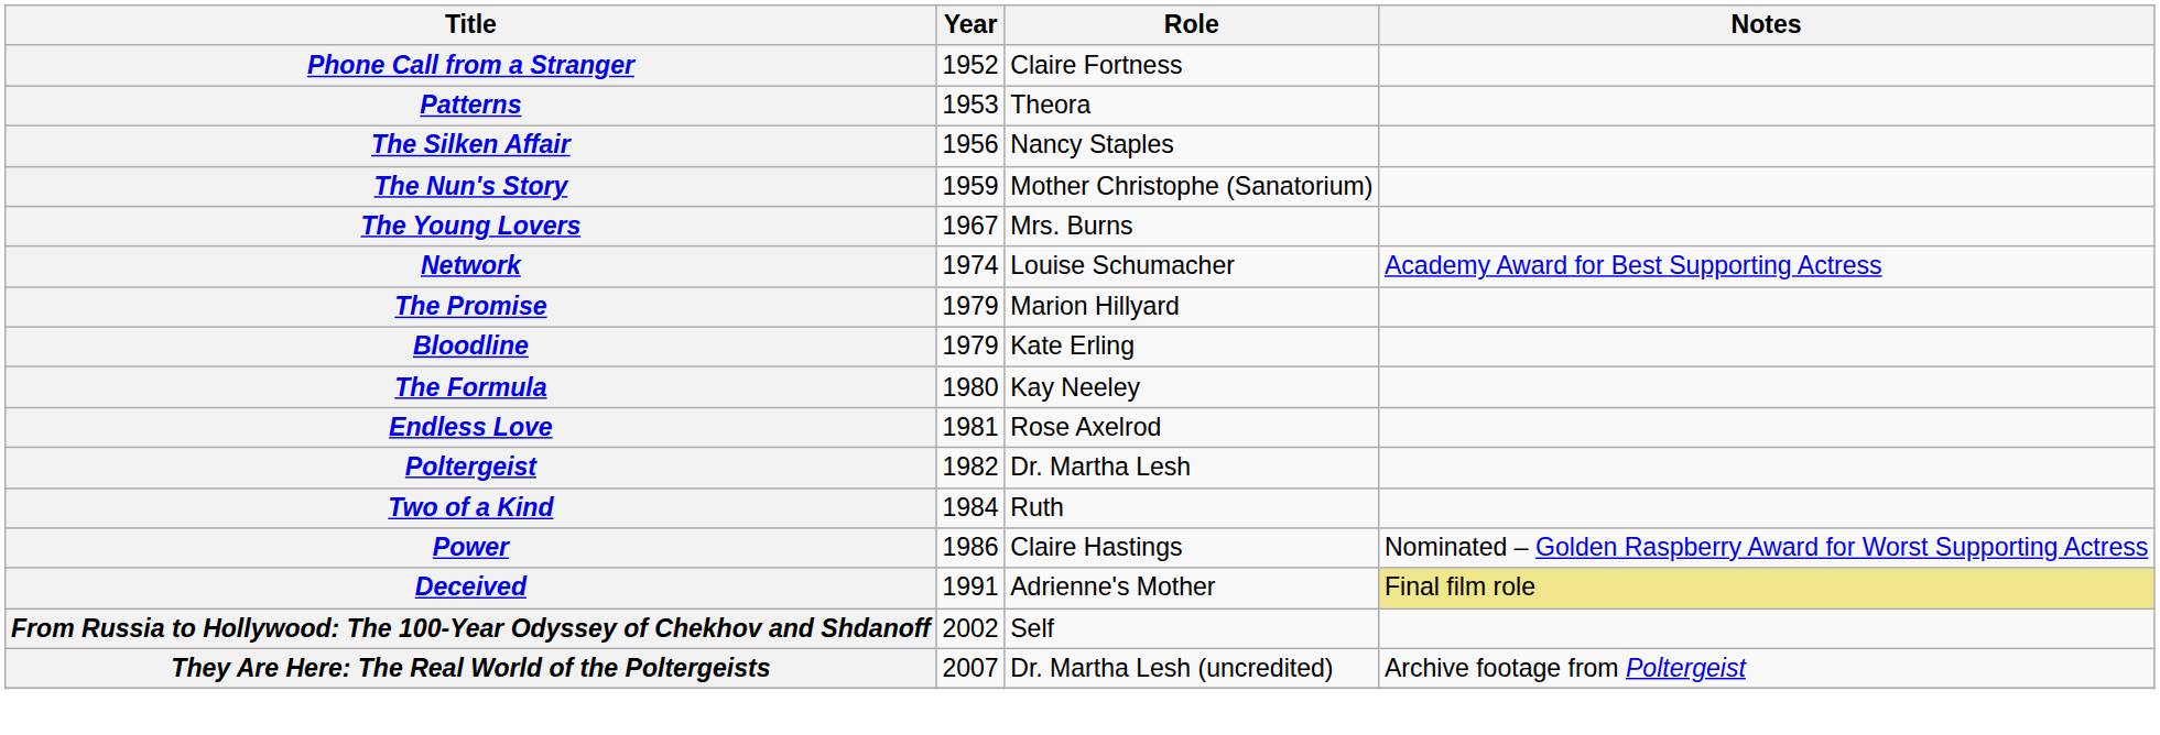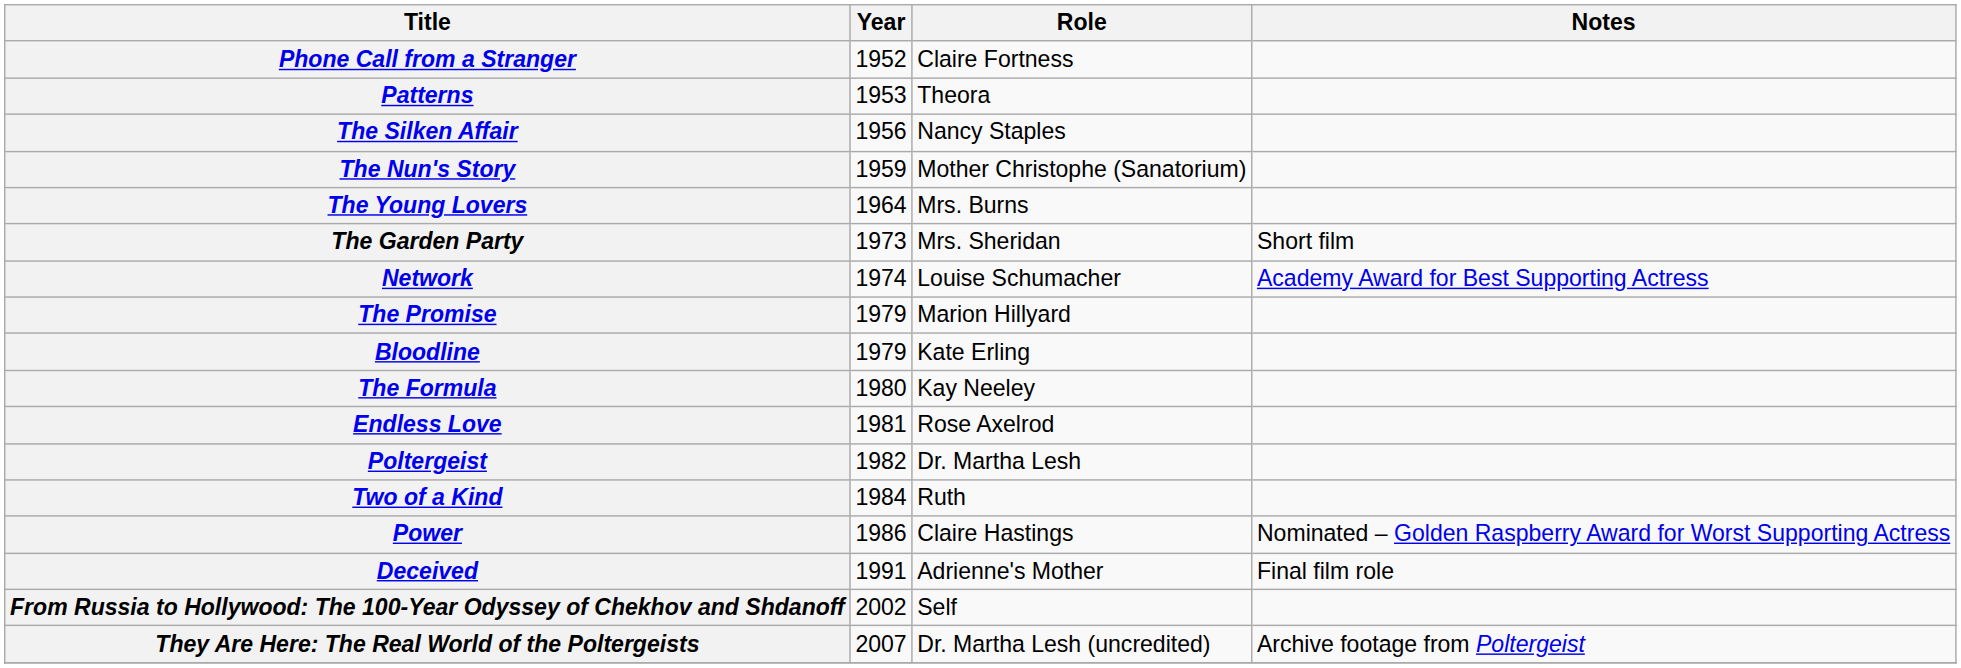 <table class="wikitable sortable plainrowheaders">
 <tr>
 <th scope="col">Title</th>
 <th scope="col">Year</th>
 <th scope="col">Role</th>
 <th scope="col" class="unsortable">Notes</th>
 </tr>
 <tr>
 <th scope="row"><em><a href='#'>Phone Call from a Stranger</a></em></th>
 <td>1952</td>
 <td>Claire Fortness</td>
 <td></td>
 </tr>
 <tr>
 <th scope="row"><em><a href='#'>Patterns</a></em></th>
 <td>1953</td>
 <td>Theora</td>
 <td></td>
 </tr>
 <tr>
 <th scope="row"><em><a href='#'>The Silken Affair</a></em></th>
 <td>1956</td>
 <td>Nancy Staples</td>
 <td></td>
 </tr>
 <tr>
 <th scope="row"><em><a href='#'>The Nun's Story</a></em></th>
 <td>1959</td>
 <td>Mother Christophe (Sanatorium)</td>
 <td></td>
 </tr>
 <tr>
 <th scope="row"><em><a href='#'>The Young Lovers</a></em></th>
-<td>1967</td>
+<td>1964</td>
 <td>Mrs. Burns</td>
 <td></td>
+</tr>
+<tr>
+<th scope="row"><em>The Garden Party</em></th>
+<td>1973</td>
+<td>Mrs. Sheridan</td>
+<td>Short film</td>
 </tr>
 <tr>
 <th scope="row"><em><a href='#'>Network</a></em></th>
 <td>1974</td>
 <td>Louise Schumacher</td>
 <td><a href='#'>Academy Award for Best Supporting Actress</a></td>
 </tr>
 <tr>
 <th scope="row"><em><a href='#'>The Promise</a></em></th>
 <td>1979</td>
 <td>Marion Hillyard</td>
 <td></td>
 </tr>
 <tr>
 <th scope="row"><em><a href='#'>Bloodline</a></em></th>
 <td>1979</td>
 <td>Kate Erling</td>
 <td></td>
 </tr>
 <tr>
 <th scope="row"><em><a href='#'>The Formula</a></em></th>
 <td>1980</td>
 <td>Kay Neeley</td>
 <td></td>
 </tr>
 <tr>
 <th scope="row"><em><a href='#'>Endless Love</a></em></th>
 <td>1981</td>
 <td>Rose Axelrod</td>
 <td></td>
 </tr>
 <tr>
 <th scope="row"><em><a href='#'>Poltergeist</a></em></th>
 <td>1982</td>
 <td>Dr. Martha Lesh</td>
 <td></td>
 </tr>
 <tr>
 <th scope="row"><em><a href='#'>Two of a Kind</a></em></th>
 <td>1984</td>
 <td>Ruth</td>
 <td></td>
 </tr>
 <tr>
 <th scope="row"><em><a href='#'>Power</a></em></th>
 <td>1986</td>
 <td>Claire Hastings</td>
 <td>Nominated – <a href='#'>Golden Raspberry Award for Worst Supporting Actress</a></td>
 </tr>
 <tr>
 <th scope="row"><em><a href='#'>Deceived</a></em></th>
 <td>1991</td>
 <td>Adrienne's Mother</td>
-<td style="background: khaki;">Final film role</td>
+<td>Final film role</td>
 </tr>
 <tr>
 <th scope="row"><em>From Russia to Hollywood: The 100-Year Odyssey of Chekhov and Shdanoff</em></th>
 <td>2002</td>
 <td>Self</td>
 <td></td>
 </tr>
 <tr>
 <th scope="row"><em>They Are Here: The Real World of the Poltergeists</em></th>
 <td>2007</td>
 <td>Dr. Martha Lesh (uncredited)</td>
 <td>Archive footage from <em><a href='#'>Poltergeist</a></em></td>
 </tr>
 <tr>
 </tr>
 </table>
